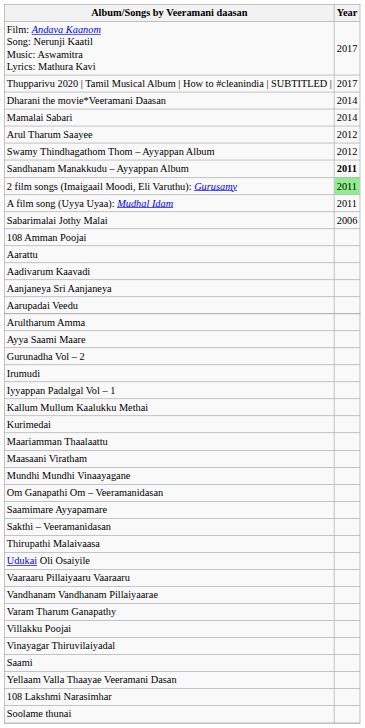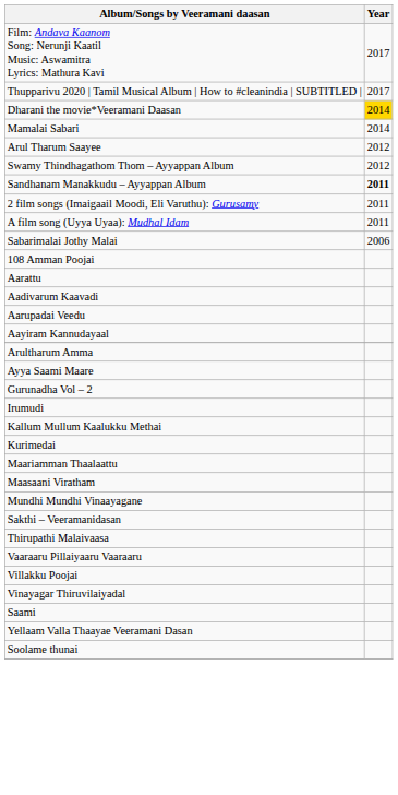 <table class="wikitable" style="font-size:95%;">
 <tr>
 <th>Album/Songs by Veeramani daasan</th>
 <th>Year</th>
 </tr>
 <tr>
 <td>Film: <em><a href='#'>Andava Kaanom</a></em><br>Song: Nerunji Kaatil<br>Music: Aswamitra<br>Lyrics: Mathura Kavi</td>
 <td>2017</td>
 </tr>
 <tr>
 <td Cholindiyam>Thupparivu 2020 | Tamil Musical Album | How to #cleanindia | SUBTITLED | </td>
 <td>2017</td>
 </tr>
 <tr>
 <td>Dharani the movie*Veeramani Daasan</td>
-<td>2014</td>
+<td style="background: gold;">2014</td>
 </tr>
 <tr>
 <td>Mamalai Sabari</td>
 <td>2014</td>
 </tr>
 <tr>
 <td>Arul Tharum Saayee</td>
 <td>2012</td>
 </tr>
 <tr>
 <td>Swamy Thindhagathom Thom   – Ayyappan Album</td>
 <td>2012</td>
 </tr>
 <tr>
 <td>Sandhanam Manakkudu – Ayyappan Album</td>
 <td><strong>2011</strong></td>
 </tr>
 <tr>
 <td>2 film songs (Imaigaail Moodi, Eli Varuthu): <em><a href='#'>Gurusamy</a></em></td>
-<td style="background: lightgreen;">2011</td>
+<td>2011</td>
 </tr>
 <tr>
 <td>A film song (Uyya Uyaa): <em><a href='#'>Mudhal Idam</a></em></td>
 <td>2011</td>
 </tr>
 <tr>
 <td>Sabarimalai Jothy Malai</td>
 <td>2006</td>
 </tr>
 <tr>
 <td>108 Amman Poojai</td>
 <td></td>
 </tr>
 <tr>
 <td>Aarattu</td>
 </tr>
 <tr>
 <td>Aadivarum Kaavadi</td>
 <td></td>
 </tr>
 <tr>
-<td>Aanjaneya Sri Aanjaneya</td>
+<td>Aarupadai Veedu</td>
 <td></td>
 </tr>
 <tr>
-<td>Aarupadai Veedu</td>
+<td>Aayiram Kannudayaal</td>
 <td></td>
 </tr>
 <tr vxvmma   ||>
 </tr>
 <tr>
 <td>Arultharum Amma</td>
 <td></td>
 </tr>
 <tr>
 <td>Ayya Saami Maare</td>
 <td></td>
 </tr>
 <tr Ammaa vaaralaey>
 <td>Gurunadha Vol – 2</td>
 <td></td>
 </tr>
 <tr>
 <td>Irumudi</td>
-<td></td>
-</tr>
-<tr>
-<td>Iyyappan Padalgal Vol – 1</td>
 <td></td>
 </tr>
 <tr>
 <td>Kallum Mullum Kaalukku Methai</td>
 <td></td>
 </tr>
 <tr>
 <td>Kurimedai</td>
 <td></td>
 </tr>
 <tr>
 <td>Maariamman Thaalaattu</td>
 <td></td>
 </tr>
 <tr>
 <td>Maasaani Viratham</td>
 <td></td>
 </tr>
 <tr>
 <td>Mundhi Mundhi Vinaayagane</td>
 <td></td>
 </tr>
 <tr>
-<td>Om Ganapathi Om – Veeramanidasan</td>
-<td></td>
-</tr>
-<tr>
-<td>Saamimare Ayyapamare</td>
-<td></td>
-</tr>
-<tr>
 <td>Sakthi – Veeramanidasan</td>
 <td></td>
 </tr>
 <tr>
 <td>Thirupathi Malaivaasa</td>
 <td></td>
 </tr>
 <tr>
-<td><a href='#'>Udukai</a> Oli Osaiyile</td>
-<td></td>
-</tr>
-<tr>
 <td>Vaaraaru Pillaiyaaru Vaaraaru</td>
-<td></td>
-</tr>
-<tr>
-<td>Vandhanam Vandhanam Pillaiyaarae</td>
-<td></td>
-</tr>
-<tr>
-<td>Varam Tharum Ganapathy</td>
 <td></td>
 </tr>
 <tr>
 <td>Villakku Poojai</td>
 <td></td>
 </tr>
 <tr>
 <td>Vinayagar Thiruvilaiyadal</td>
 <td></td>
 </tr>
 <tr>
 <td>Saami</td>
 <td></td>
 </tr>
 <tr>
 <td>Yellaam Valla Thaayae Veeramani Dasan</td>
 <td></td>
 </tr>
 <tr>
-<td>108 Lakshmi Narasimhar</td>
-<td></td>
-</tr>
-<tr>
 <td>Soolame thunai</td>
 <td></td>
 </tr>
 <tr>
 </tr>
 </table>
